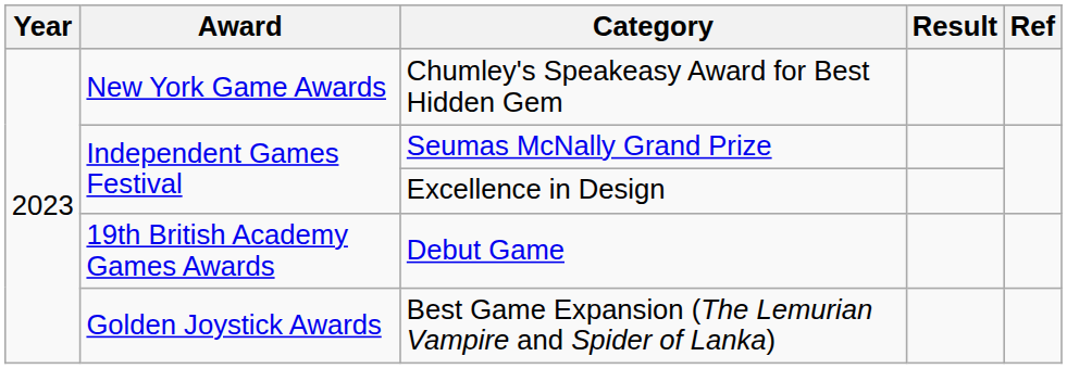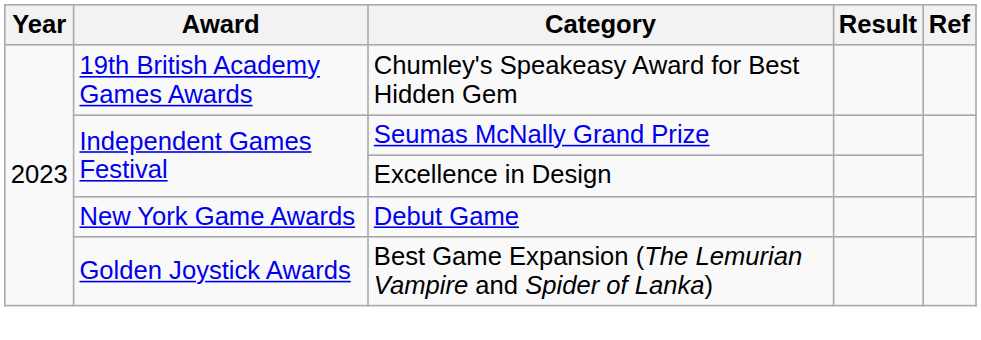 <table class="wikitable sortable plainrowheaders">
 <tr>
 <th>Year</th>
 <th>Award</th>
 <th>Category</th>
 <th>Result</th>
 <th>Ref</th>
 </tr>
 <tr>
 <td rowspan="5" style="text-align:center;">2023</td>
-<td><a href='#'>New York Game Awards</a></td>
+<td><a href='#'>19th British Academy Games Awards</a></td>
 <td>Chumley's Speakeasy Award for Best Hidden Gem</td>
 <td></td>
 <td style="text-align:center;"></td>
 </tr>
 <tr>
 <td rowspan="2"><a href='#'>Independent Games Festival</a></td>
 <td><a href='#'>Seumas McNally Grand Prize</a></td>
 <td></td>
 <td rowspan="2" style="text-align:center;"></td>
 </tr>
 <tr>
 <td>Excellence in Design</td>
 <td></td>
 </tr>
 <tr>
-<td><a href='#'>19th British Academy Games Awards</a></td>
+<td><a href='#'>New York Game Awards</a></td>
 <td><a href='#'>Debut Game</a></td>
 <td></td>
 <td style="text-align:center;"></td>
 </tr>
 <tr>
 <td><a href='#'>Golden Joystick Awards</a></td>
 <td>Best Game Expansion (<em>The Lemurian Vampire</em> and <em>Spider of Lanka</em>)</td>
 <td></td>
 <td style="text-align:center;"></td>
 </tr>
 </table>
